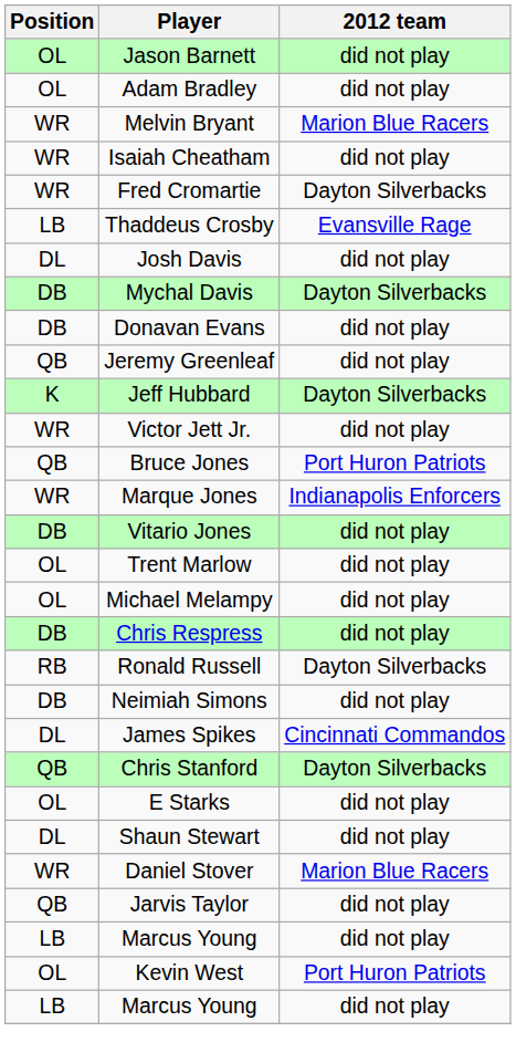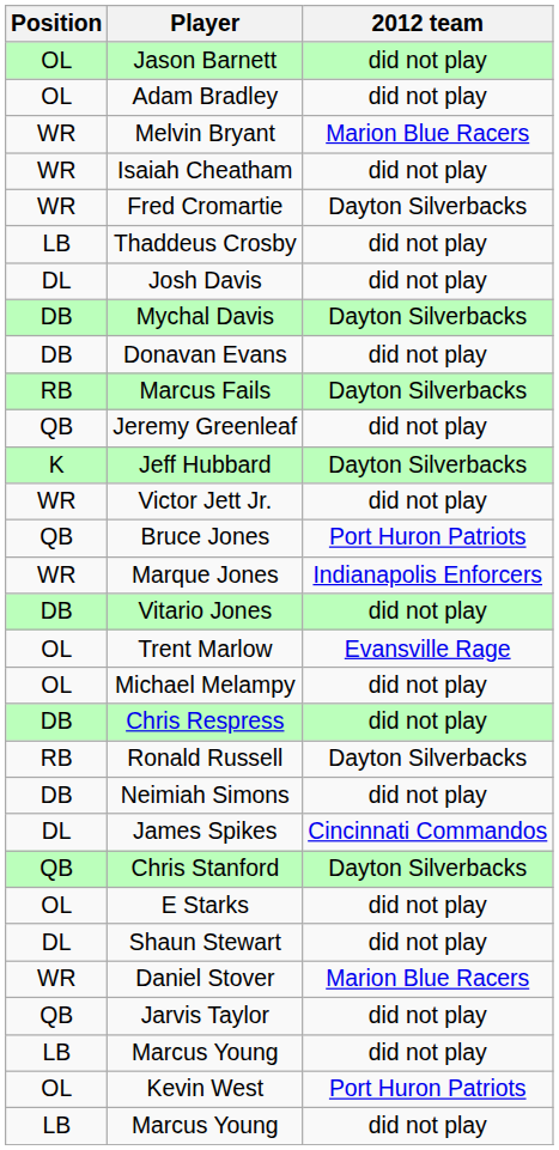 <table class="wikitable">
 <tr>
 <th>Position</th>
 <th>Player</th>
 <th>2012 team</th>
 </tr>
 <tr style="background:#bfb; text-align:center;">
 <td>OL</td>
 <td>Jason Barnett</td>
 <td>did not play</td>
 </tr>
 <tr style="text-align:center;">
 <td>OL</td>
 <td>Adam Bradley</td>
 <td>did not play</td>
 </tr>
 <tr style="text-align:center;">
 <td>WR</td>
 <td>Melvin Bryant</td>
 <td><a href='#'>Marion Blue Racers</a></td>
 </tr>
 <tr style="text-align:center;">
 <td>WR</td>
 <td>Isaiah Cheatham</td>
 <td>did not play</td>
 </tr>
 <tr style="text-align:center;">
 <td>WR</td>
 <td>Fred Cromartie</td>
 <td>Dayton Silverbacks</td>
 </tr>
 <tr style="text-align:center;">
 <td>LB</td>
 <td>Thaddeus Crosby</td>
-<td><a href='#'>Evansville Rage</a></td>
+<td>did not play</td>
 </tr>
 <tr style="text-align:center;">
 <td>DL</td>
 <td>Josh Davis</td>
 <td>did not play</td>
 </tr>
 <tr style="background:#bfb; text-align:center;">
 <td>DB</td>
 <td>Mychal Davis</td>
 <td>Dayton Silverbacks</td>
 </tr>
 <tr style="text-align:center;">
 <td>DB</td>
 <td>Donavan Evans</td>
 <td>did not play</td>
+</tr>
+<tr style="background:#bfb; text-align:center;">
+<td>RB</td>
+<td>Marcus Fails</td>
+<td>Dayton Silverbacks</td>
 </tr>
 <tr style="text-align:center;">
 <td>QB</td>
 <td>Jeremy Greenleaf</td>
 <td>did not play</td>
 </tr>
 <tr style="background:#bfb; text-align:center;">
 <td>K</td>
 <td>Jeff Hubbard</td>
 <td>Dayton Silverbacks</td>
 </tr>
 <tr style="text-align:center;">
 <td>WR</td>
 <td>Victor Jett Jr.</td>
 <td>did not play</td>
 </tr>
 <tr style="text-align:center;">
 <td>QB</td>
 <td>Bruce Jones</td>
 <td><a href='#'>Port Huron Patriots</a></td>
 </tr>
 <tr style="text-align:center;">
 <td>WR</td>
 <td>Marque Jones</td>
 <td><a href='#'>Indianapolis Enforcers</a></td>
 </tr>
 <tr style="background:#bfb; text-align:center;">
 <td>DB</td>
 <td>Vitario Jones</td>
 <td>did not play</td>
 </tr>
 <tr style="text-align:center;">
 <td>OL</td>
 <td>Trent Marlow</td>
-<td>did not play</td>
+<td><a href='#'>Evansville Rage</a></td>
 </tr>
 <tr style="text-align:center;">
 <td>OL</td>
 <td>Michael Melampy</td>
 <td>did not play</td>
 </tr>
 <tr style="background:#bfb; text-align:center;">
 <td>DB</td>
 <td><a href='#'>Chris Respress</a></td>
 <td>did not play</td>
 </tr>
 <tr style="text-align:center;">
 <td>RB</td>
 <td>Ronald Russell</td>
 <td>Dayton Silverbacks</td>
 </tr>
 <tr style="text-align:center;">
 <td>DB</td>
 <td>Neimiah Simons</td>
 <td>did not play</td>
 </tr>
 <tr style="text-align:center;">
 <td>DL</td>
 <td>James Spikes</td>
 <td><a href='#'>Cincinnati Commandos</a></td>
 </tr>
 <tr style="background:#bfb; text-align:center;">
 <td>QB</td>
 <td>Chris Stanford</td>
 <td>Dayton Silverbacks</td>
 </tr>
 <tr style="text-align:center;">
 <td>OL</td>
 <td>E Starks</td>
 <td>did not play</td>
 </tr>
 <tr style="text-align:center;">
 <td>DL</td>
 <td>Shaun Stewart</td>
 <td>did not play</td>
 </tr>
 <tr style="text-align:center;">
 <td>WR</td>
 <td>Daniel Stover</td>
 <td><a href='#'>Marion Blue Racers</a></td>
 </tr>
 <tr style="text-align:center;">
 <td>QB</td>
 <td>Jarvis Taylor</td>
 <td>did not play</td>
 </tr>
 <tr style="text-align:center;">
 <td>LB</td>
 <td>Marcus Young</td>
 <td>did not play</td>
 </tr>
 <tr style="text-align:center;">
 <td>OL</td>
 <td>Kevin West</td>
 <td><a href='#'>Port Huron Patriots</a></td>
 </tr>
 <tr style="text-align:center;">
 <td>LB</td>
 <td>Marcus Young</td>
 <td>did not play</td>
 </tr>
 <tr>
 </tr>
 </table>
